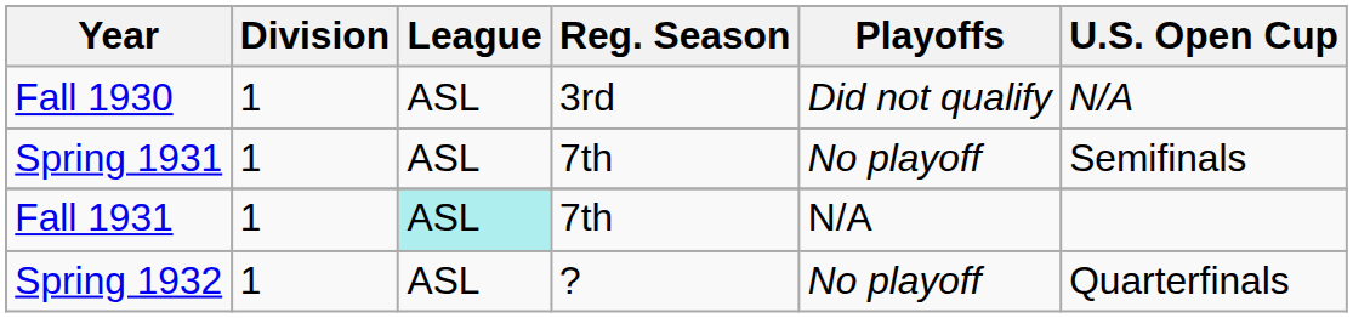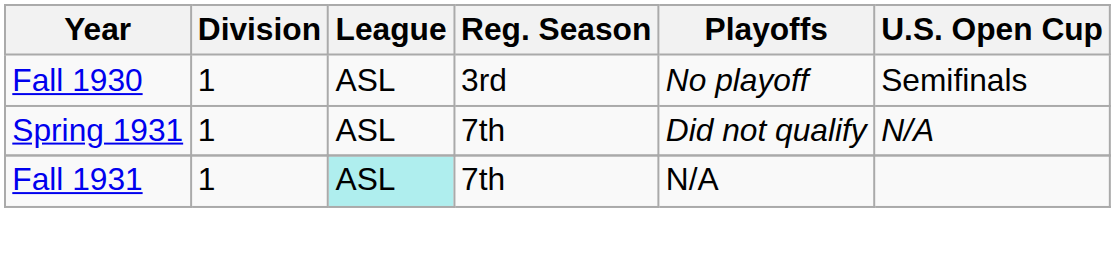 <table class="wikitable">
 <tr>
 <th>Year</th>
 <th>Division</th>
 <th>League</th>
 <th>Reg. Season</th>
 <th>Playoffs</th>
 <th>U.S. Open Cup</th>
 </tr>
 <tr>
 <td><a href='#'>Fall 1930</a></td>
 <td>1</td>
 <td>ASL</td>
 <td>3rd</td>
-<td><em>Did not qualify</em></td>
-<td><em>N/A</em></td>
+<td><em>No playoff</em></td>
+<td>Semifinals</td>
 </tr>
 <tr>
 <td><a href='#'>Spring 1931</a></td>
 <td>1</td>
 <td>ASL</td>
 <td>7th</td>
-<td><em>No playoff</em></td>
-<td>Semifinals</td>
+<td><em>Did not qualify</em></td>
+<td><em>N/A</em></td>
 </tr>
 <tr>
 </tr>
 <tr>
 <td><a href='#'>Fall 1931</a></td>
 <td>1</td>
 <td style="background: paleturquoise;">ASL</td>
 <td>7th</td>
 <td>N/A</td>
 <td></td>
 </tr>
-<tr>
-<td><a href='#'>Spring 1932</a></td>
-<td>1</td>
-<td>ASL</td>
-<td>?</td>
-<td><em>No playoff</em></td>
-<td>Quarterfinals</td>
-</tr>
 </table>
